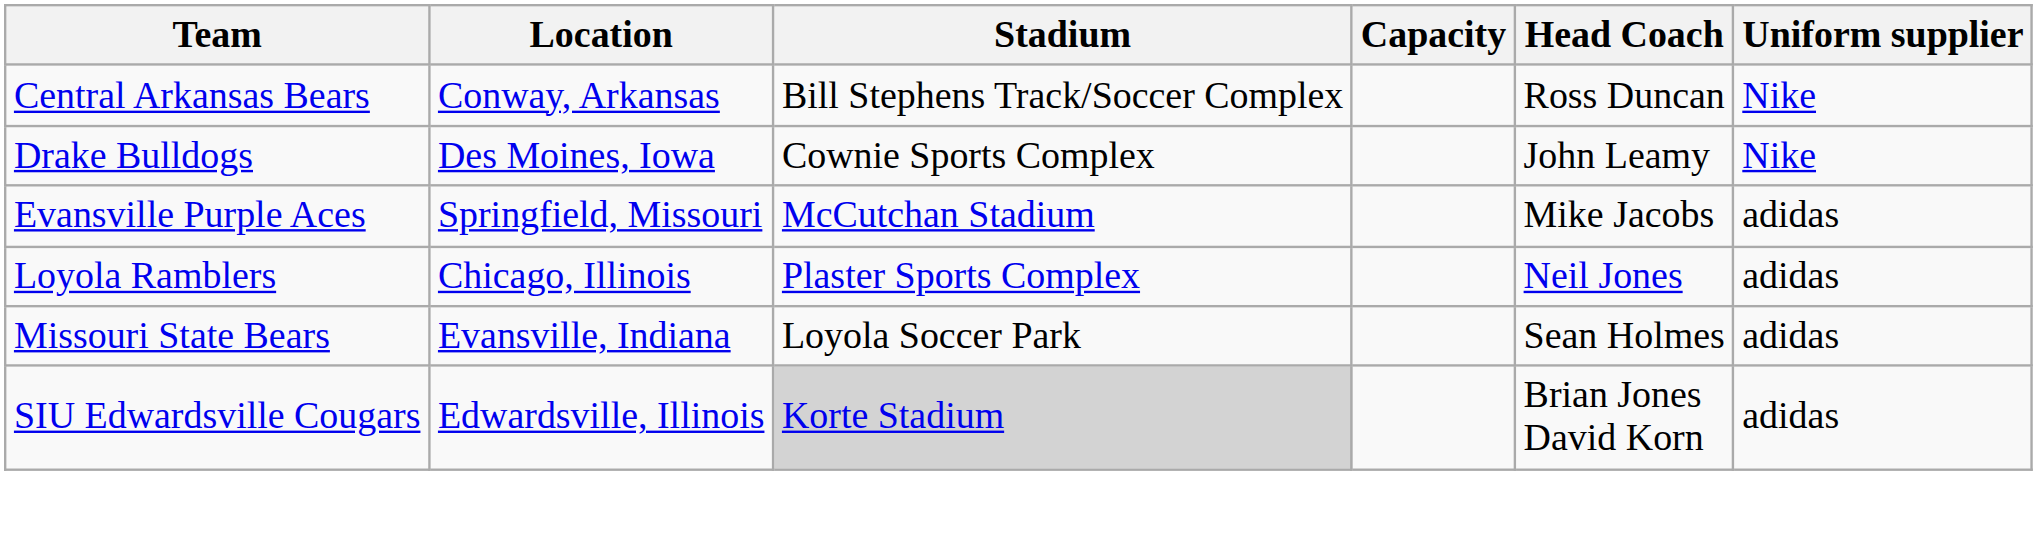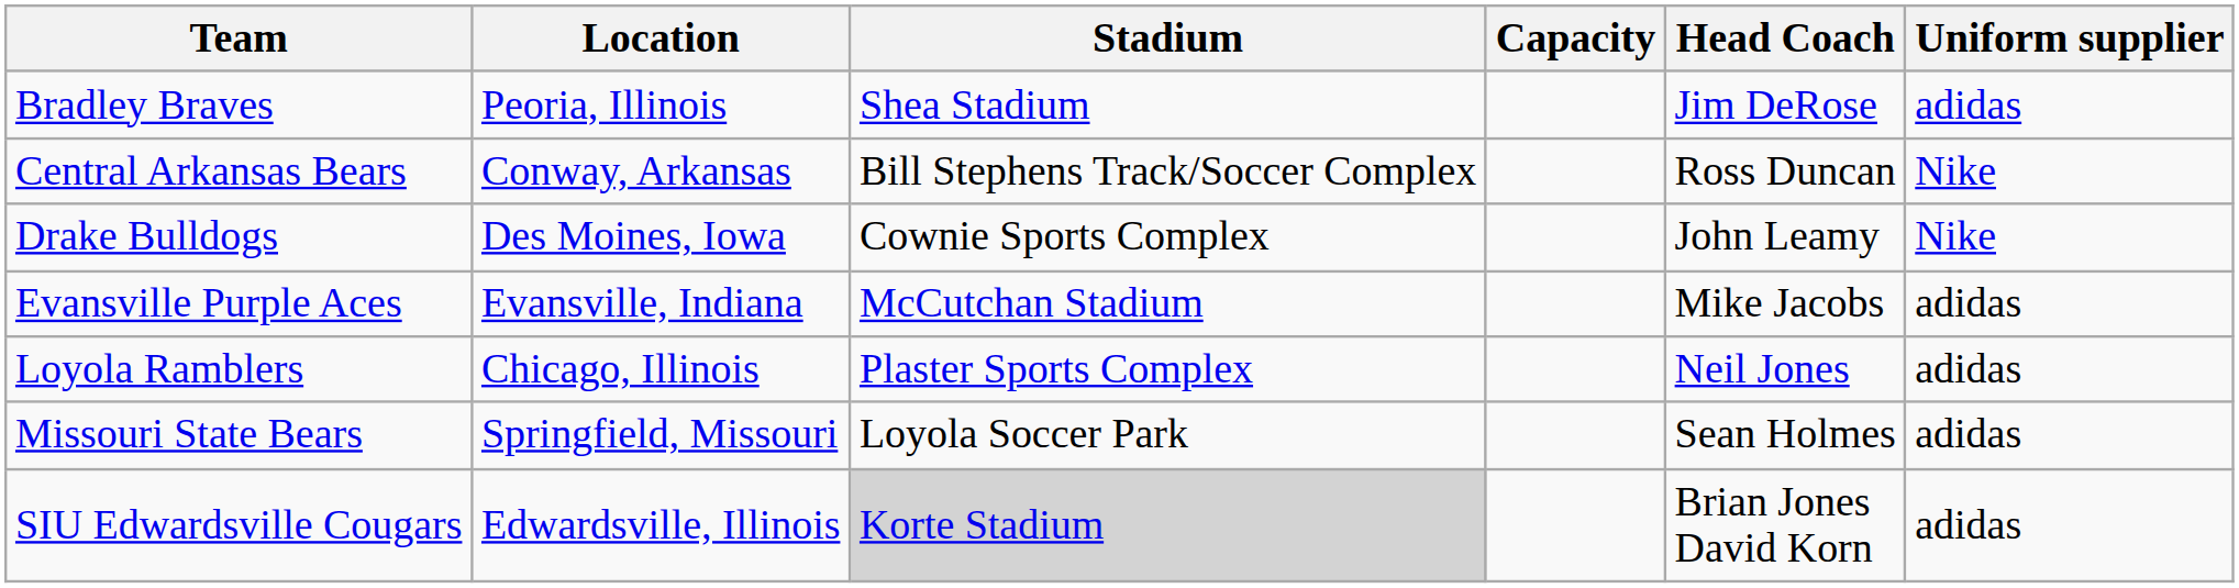 <table class="wikitable sortable" style="text-align: left;">
 <tr>
 <th>Team</th>
 <th>Location</th>
 <th>Stadium</th>
 <th>Capacity</th>
 <th>Head Coach</th>
 <th>Uniform supplier</th>
+</tr>
+<tr>
+<td><a href='#'>Bradley Braves</a></td>
+<td><a href='#'>Peoria, Illinois</a></td>
+<td><a href='#'>Shea Stadium</a></td>
+<td align="center"></td>
+<td> <a href='#'>Jim DeRose</a></td>
+<td> <a href='#'>adidas</a></td>
 </tr>
 <tr>
 <td><a href='#'>Central Arkansas Bears</a></td>
 <td><a href='#'>Conway, Arkansas</a></td>
 <td>Bill Stephens Track/Soccer Complex</td>
 <td align="center"></td>
 <td> Ross Duncan</td>
 <td> <a href='#'>Nike</a></td>
 </tr>
 <tr>
 <td><a href='#'>Drake Bulldogs</a></td>
 <td><a href='#'>Des Moines, Iowa</a></td>
 <td>Cownie Sports Complex</td>
 <td align="center"></td>
 <td> John Leamy</td>
 <td> <a href='#'>Nike</a></td>
 </tr>
 <tr>
 <td><a href='#'>Evansville Purple Aces</a></td>
-<td><a href='#'>Springfield, Missouri</a></td>
+<td><a href='#'>Evansville, Indiana</a></td>
 <td><a href='#'>McCutchan Stadium</a></td>
 <td align="center"></td>
 <td> Mike Jacobs</td>
 <td> adidas</td>
 </tr>
 <tr>
 <td><a href='#'>Loyola Ramblers</a></td>
 <td><a href='#'>Chicago, Illinois</a></td>
 <td><a href='#'>Plaster Sports Complex</a></td>
 <td align="center"></td>
 <td> <a href='#'>Neil Jones</a></td>
 <td> adidas</td>
 </tr>
 <tr>
 <td><a href='#'>Missouri State Bears</a></td>
-<td><a href='#'>Evansville, Indiana</a></td>
+<td><a href='#'>Springfield, Missouri</a></td>
 <td>Loyola Soccer Park</td>
 <td align="center"></td>
 <td> Sean Holmes</td>
 <td> adidas</td>
 </tr>
 <tr>
 <td><a href='#'>SIU Edwardsville Cougars</a></td>
 <td><a href='#'>Edwardsville, Illinois</a></td>
 <td style="background: lightgrey;"><a href='#'>Korte Stadium</a></td>
 <td align="center"></td>
 <td> Brian Jones<br>  David Korn</td>
 <td> adidas</td>
 </tr>
 </table>
